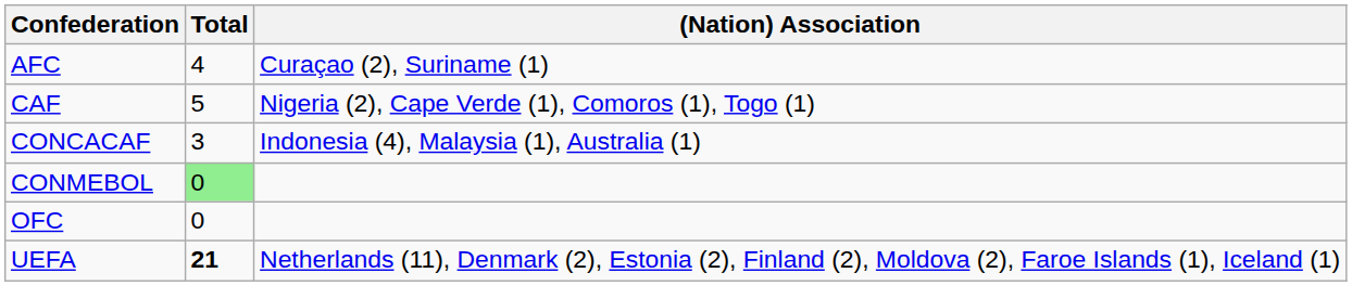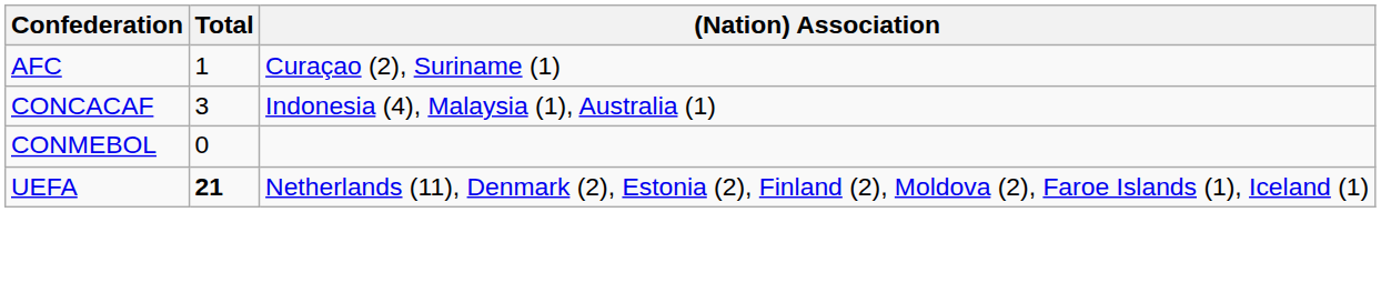 <table class="wikitable sortable" style="text-align:left">
 <tr>
 <th scope="row">Confederation</th>
 <th scope="col">Total</th>
 <th scope="col" class="unsortable">(Nation) Association</th>
 </tr>
 <tr>
 <td><a href='#'>AFC</a></td>
-<td>4</td>
+<td>1</td>
 <td> <a href='#'>Curaçao</a> (2),  <a href='#'>Suriname</a> (1)</td>
-</tr>
-<tr>
-<td><a href='#'>CAF</a></td>
-<td>5</td>
-<td> <a href='#'>Nigeria</a> (2),  <a href='#'>Cape Verde</a> (1),  <a href='#'>Comoros</a> (1),  <a href='#'>Togo</a> (1)</td>
 </tr>
 <tr>
 <td><a href='#'>CONCACAF</a></td>
 <td>3</td>
 <td> <a href='#'>Indonesia</a> (4),  <a href='#'>Malaysia</a> (1),  <a href='#'>Australia</a> (1)</td>
 </tr>
 <tr>
 <td><a href='#'>CONMEBOL</a></td>
-<td style="background: lightgreen;">0</td>
-<td> </td>
-</tr>
-<tr>
-<td><a href='#'>OFC</a></td>
 <td>0</td>
 <td> </td>
 </tr>
 <tr>
 <td><a href='#'>UEFA</a></td>
 <td><strong>21</strong></td>
 <td> <a href='#'>Netherlands</a> (11),  <a href='#'>Denmark</a> (2),  <a href='#'>Estonia</a> (2),  <a href='#'>Finland</a> (2),  <a href='#'>Moldova</a> (2),  <a href='#'>Faroe Islands</a> (1),  <a href='#'>Iceland</a> (1)</td>
 </tr>
 </table>
